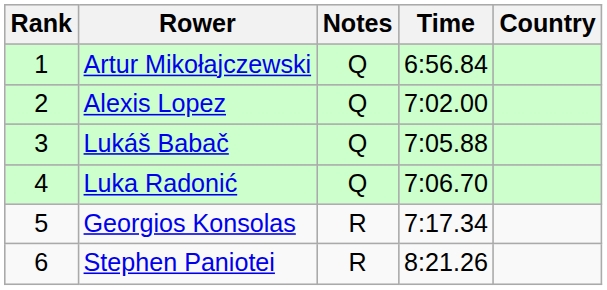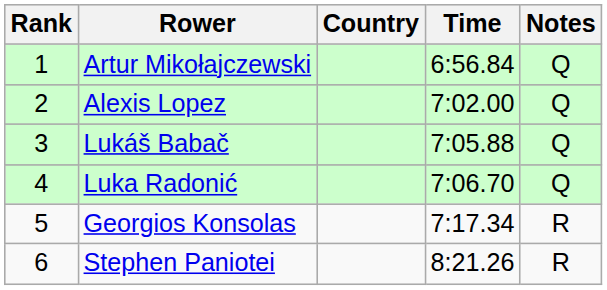 <table class="wikitable" style="text-align:center">
 <tr>
 <th>Rank</th>
 <th>Rower</th>
+<th>Country</th>
+<th>Time</th>
 <th>Notes</th>
-<th>Time</th>
-<th>Country</th>
 </tr>
 <tr bgcolor=ccffcc>
 <td>1</td>
 <td align="left"><a href='#'>Artur Mikołajczewski</a></td>
+<td align="left"></td>
+<td>6:56.84</td>
 <td>Q</td>
-<td>6:56.84</td>
-<td align="left"></td>
 </tr>
 <tr bgcolor=ccffcc>
 <td>2</td>
 <td align="left"><a href='#'>Alexis Lopez</a></td>
+<td align="left"></td>
+<td>7:02.00</td>
 <td>Q</td>
-<td>7:02.00</td>
-<td align="left"></td>
 </tr>
 <tr bgcolor=ccffcc>
 <td>3</td>
 <td align="left"><a href='#'>Lukáš Babač</a></td>
+<td align="left"></td>
+<td>7:05.88</td>
 <td>Q</td>
-<td>7:05.88</td>
-<td align="left"></td>
 </tr>
 <tr bgcolor=ccffcc>
 <td>4</td>
 <td align="left"><a href='#'>Luka Radonić</a></td>
+<td align="left"></td>
+<td>7:06.70</td>
 <td>Q</td>
-<td>7:06.70</td>
-<td align="left"></td>
 </tr>
 <tr>
 <td>5</td>
 <td align="left"><a href='#'>Georgios Konsolas</a></td>
+<td align="left"></td>
+<td>7:17.34</td>
 <td>R</td>
-<td>7:17.34</td>
-<td align="left"></td>
 </tr>
 <tr>
 <td>6</td>
 <td align="left"><a href='#'>Stephen Paniotei</a></td>
+<td align="left"></td>
+<td>8:21.26</td>
 <td>R</td>
-<td>8:21.26</td>
-<td align="left"></td>
 </tr>
 </table>
